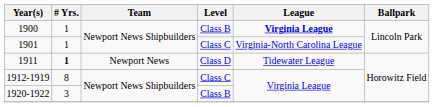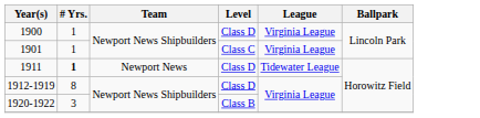 <table class="wikitable" style="text-align:center; font-size: 95%;">
 <tr>
 <th>Year(s)</th>
 <th># Yrs.</th>
 <th>Team</th>
 <th>Level</th>
 <th>League</th>
 <th>Ballpark</th>
 </tr>
 <tr>
 <td>1900</td>
 <td>1</td>
 <td rowspan=2>Newport News Shipbuilders</td>
-<td><a href='#'>Class B</a></td>
-<td><strong><a href='#'>Virginia League</a></strong></td>
+<td><a href='#'>Class D</a></td>
+<td><a href='#'>Virginia League</a></td>
 <td rowspan=2>Lincoln Park</td>
 </tr>
 <tr>
 <td>1901</td>
 <td>1</td>
 <td><a href='#'>Class C</a></td>
-<td><a href='#'>Virginia-North Carolina League</a></td>
+<td><a href='#'>Virginia League</a></td>
 </tr>
 <tr>
 <td>1911</td>
 <td><strong>1</strong></td>
 <td>Newport News</td>
 <td><a href='#'>Class D</a></td>
 <td><a href='#'>Tidewater League</a></td>
 <td rowspan=3>Horowitz Field</td>
 </tr>
 <tr>
 <td>1912-1919</td>
 <td>8</td>
 <td rowspan=2>Newport News Shipbuilders</td>
-<td><a href='#'>Class C</a></td>
+<td><a href='#'>Class D</a></td>
 <td rowspan=2><a href='#'>Virginia League</a></td>
 </tr>
 <tr>
 <td>1920-1922</td>
 <td>3</td>
 <td><a href='#'>Class B</a></td>
 </tr>
 <tr>
 </tr>
 </table>
